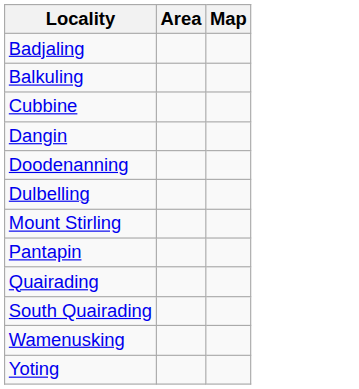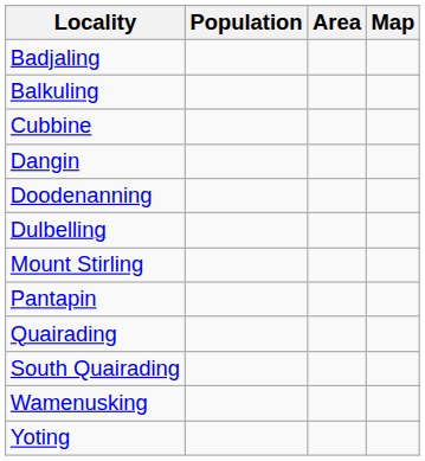 <table class="wikitable sortable">
 <tr>
 <th>Locality</th>
+<th data-sort-type=number>Population</th>
 <th data-sort-type=number>Area</th>
 <th>Map</th>
 </tr>
 <tr>
 <td><a href='#'>Badjaling</a></td>
 <td></td>
 <td></td>
+<td></td>
 </tr>
 <tr>
 <td><a href='#'>Balkuling</a></td>
+<td></td>
 <td></td>
 <td></td>
 </tr>
 <tr>
 <td><a href='#'>Cubbine</a></td>
 <td></td>
 <td></td>
+<td></td>
 </tr>
 <tr>
 <td><a href='#'>Dangin</a></td>
+<td></td>
 <td></td>
 <td></td>
 </tr>
 <tr>
 <td><a href='#'>Doodenanning</a></td>
 <td></td>
 <td></td>
+<td></td>
 </tr>
 <tr>
 <td><a href='#'>Dulbelling</a></td>
+<td></td>
 <td></td>
 <td></td>
 </tr>
 <tr>
 <td><a href='#'>Mount Stirling</a></td>
 <td></td>
 <td></td>
+<td></td>
 </tr>
 <tr>
 <td><a href='#'>Pantapin</a></td>
+<td></td>
 <td></td>
 <td></td>
 </tr>
 <tr>
 <td><a href='#'>Quairading</a></td>
 <td></td>
 <td></td>
+<td></td>
 </tr>
 <tr>
 <td><a href='#'>South Quairading</a></td>
+<td></td>
 <td></td>
 <td></td>
 </tr>
 <tr>
 <td><a href='#'>Wamenusking</a></td>
 <td></td>
 <td></td>
+<td></td>
 </tr>
 <tr>
 <td><a href='#'>Yoting</a></td>
 <td></td>
 <td></td>
+<td></td>
 </tr>
 </table>
